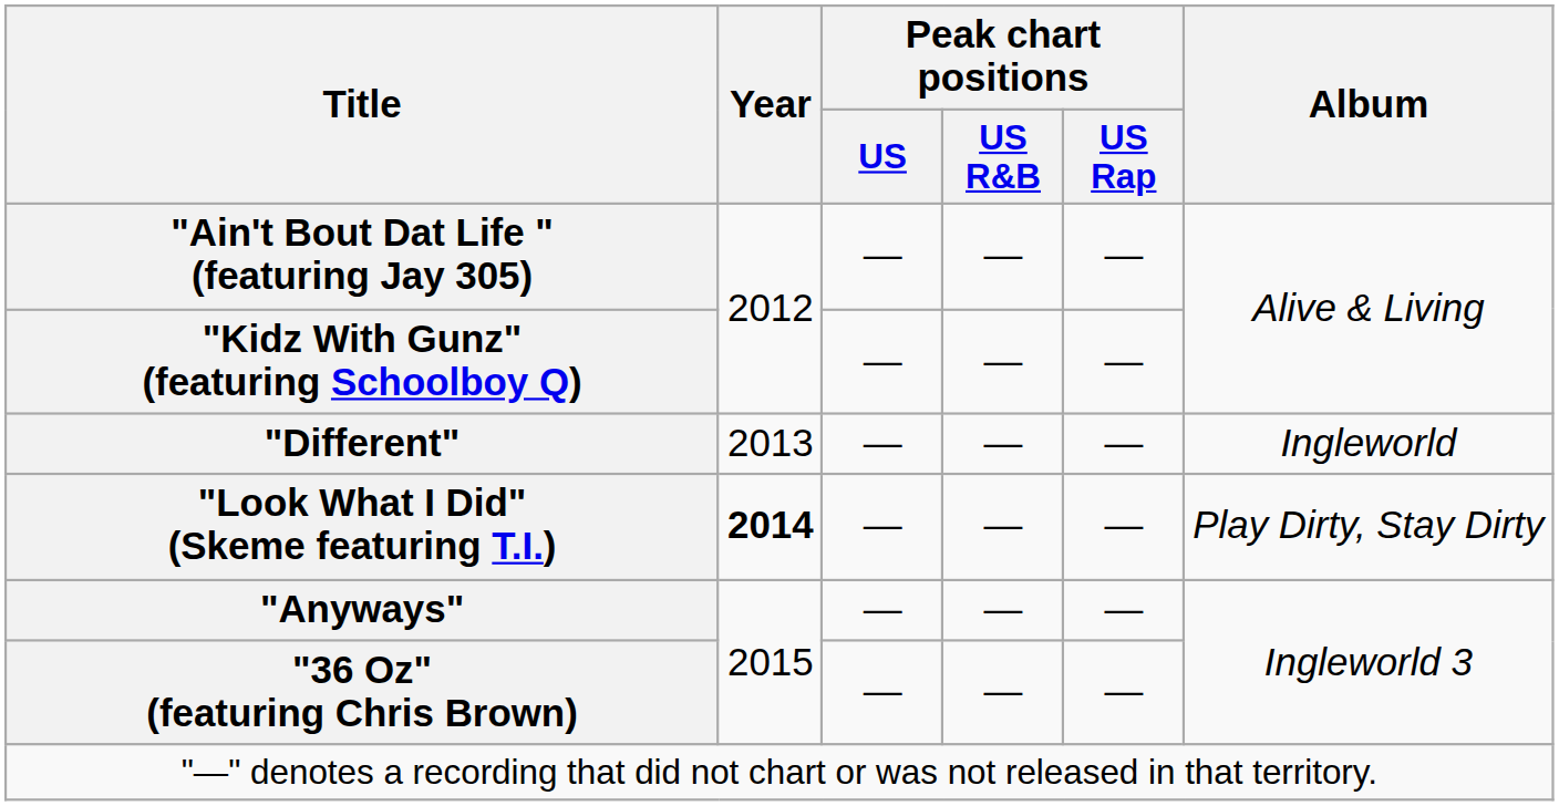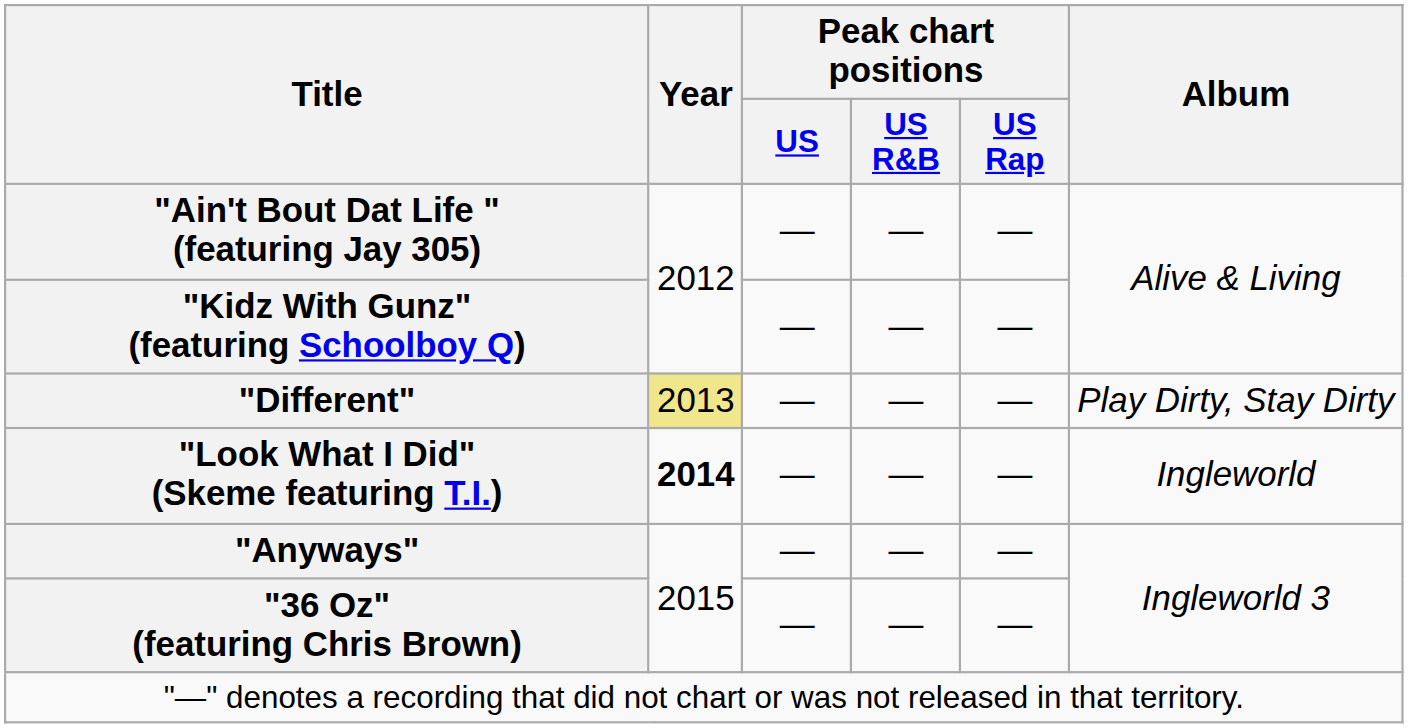 <table class="wikitable plainrowheaders" style="text-align:center;">
 <tr>
 <th scope="col" rowspan="2" style="width:18em;">Title</th>
 <th scope="col" rowspan="2">Year</th>
 <th scope="col" colspan="3">Peak chart positions</th>
 <th scope="col" rowspan="2">Album</th>
 </tr>
 <tr>
 <th scope="col" style="width:3em;font-size:90%;"><a href='#'>US</a><br></th>
 <th scope="col" style="width:3em;font-size:90%;"><a href='#'>US R&B</a><br></th>
 <th scope="col" style="width:3em;font-size:90%;"><a href='#'>US Rap</a><br></th>
 </tr>
 <tr>
 <th scope="row">"Ain't Bout Dat Life "<br><span>(featuring Jay 305)</span></th>
 <td rowspan="2">2012</td>
 <td>—</td>
 <td>—</td>
 <td>—</td>
 <td rowspan="2"><em>Alive & Living</em></td>
 </tr>
 <tr>
 <th scope="row">"Kidz With Gunz"<br><span>(featuring <a href='#'>Schoolboy Q</a>)</span></th>
 <td>—</td>
 <td>—</td>
 <td>—</td>
 </tr>
 <tr>
 <th scope="row">"Different"</th>
-<td>2013</td>
+<td style="background: khaki;">2013</td>
 <td>—</td>
 <td>—</td>
 <td>—</td>
-<td><em>Ingleworld</em></td>
+<td><em>Play Dirty, Stay Dirty</em></td>
 </tr>
 <tr>
 <th scope="row">"Look What I Did"<br><span>(Skeme featuring <a href='#'>T.I.</a>)</span></th>
 <td><strong>2014</strong></td>
 <td>—</td>
 <td>—</td>
 <td>—</td>
-<td><em>Play Dirty, Stay Dirty</em></td>
+<td><em>Ingleworld</em></td>
 </tr>
 <tr>
 <th scope="row">"Anyways"</th>
 <td rowspan="2">2015</td>
 <td>—</td>
 <td>—</td>
 <td>—</td>
 <td rowspan="2"><em>Ingleworld 3</em></td>
 </tr>
 <tr>
 <th scope="row">"36 Oz"<br><span>(featuring Chris Brown)</span></th>
 <td>—</td>
 <td>—</td>
 <td>—</td>
 </tr>
 <tr>
 <td colspan="13" style="font-size:90%">"—" denotes a recording that did not chart or was not released in that territory.</td>
 </tr>
 </table>
